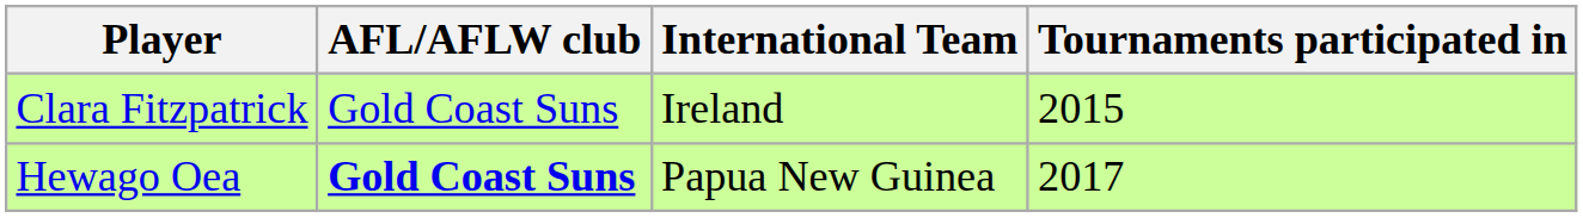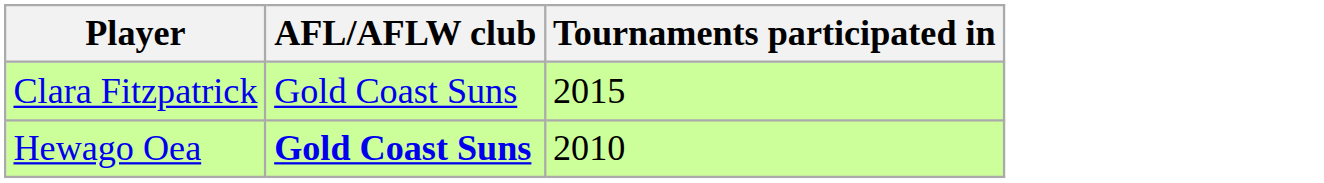 <table class="sortable wikitable">
 <tr>
 <th>Player</th>
 <th>AFL/AFLW club</th>
-<th>International Team</th>
 <th>Tournaments participated in</th>
 </tr>
 <tr style="background:#cf9;">
 <td><a href='#'>Clara Fitzpatrick</a></td>
 <td><a href='#'>Gold Coast Suns</a></td>
-<td>Ireland</td>
 <td>2015</td>
 </tr>
 <tr style="background:#cf9;">
 <td><a href='#'>Hewago Oea</a></td>
 <td><strong><a href='#'>Gold Coast Suns</a></strong></td>
-<td>Papua New Guinea</td>
-<td>2017</td>
+<td>2010</td>
 </tr>
 </table>
